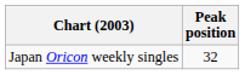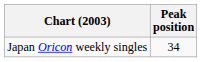 <table class="wikitable sortable">
 <tr>
 <th>Chart (2003)</th>
 <th>Peak<br>position</th>
 </tr>
 <tr>
 <td>Japan <em><a href='#'>Oricon</a></em> weekly singles</td>
-<td align="center">32</td>
+<td align="center">34</td>
 </tr>
 </table>
